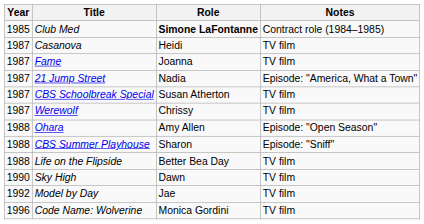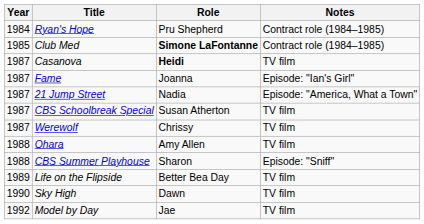 <table class="wikitable sortable">
 <tr>
 <th>Year</th>
 <th>Title</th>
 <th>Role</th>
 <th class="unsortable">Notes</th>
+</tr>
+<tr>
+<td>1984</td>
+<td><em><a href='#'>Ryan's Hope</a></em></td>
+<td>Pru Shepherd</td>
+<td>Contract role (1984–1985)</td>
 </tr>
 <tr>
 <td>1985</td>
 <td><em>Club Med</em></td>
 <td><strong>Simone LaFontanne</strong></td>
 <td>Contract role (1984–1985)</td>
 </tr>
 <tr>
 <td>1987</td>
 <td><em>Casanova</em></td>
-<td>Heidi</td>
+<td><strong>Heidi</strong></td>
 <td>TV film</td>
 </tr>
 <tr>
 <td>1987</td>
 <td><em><a href='#'>Fame</a></em></td>
 <td>Joanna</td>
-<td>TV film</td>
+<td>Episode: "Ian's Girl"</td>
 </tr>
 <tr>
 <td>1987</td>
 <td><em><a href='#'>21 Jump Street</a></em></td>
 <td>Nadia</td>
 <td>Episode: "America, What a Town"</td>
 </tr>
 <tr>
 <td>1987</td>
 <td><em><a href='#'>CBS Schoolbreak Special</a></em></td>
 <td>Susan Atherton</td>
 <td>TV film</td>
 </tr>
 <tr>
 <td>1987</td>
 <td><em><a href='#'>Werewolf</a></em></td>
 <td>Chrissy</td>
 <td>TV film</td>
 </tr>
 <tr>
 <td>1988</td>
 <td><em><a href='#'>Ohara</a></em></td>
 <td>Amy Allen</td>
-<td>Episode: "Open Season"</td>
+<td>TV film</td>
 </tr>
 <tr>
 <td>1988</td>
 <td><em><a href='#'>CBS Summer Playhouse</a></em></td>
 <td>Sharon</td>
 <td>Episode: "Sniff"</td>
 </tr>
 <tr>
-<td>1988</td>
+<td>1989</td>
 <td><em>Life on the Flipside</em></td>
 <td>Better Bea Day</td>
 <td>TV film</td>
 </tr>
 <tr>
 <td>1990</td>
 <td><em>Sky High</em></td>
 <td>Dawn</td>
 <td>TV film</td>
 </tr>
 <tr>
 <td>1992</td>
 <td><em>Model by Day</em></td>
 <td>Jae</td>
 <td>TV film</td>
 </tr>
-<tr>
-<td>1996</td>
-<td><em>Code Name: Wolverine</em></td>
-<td>Monica Gordini</td>
-<td>TV film</td>
-</tr>
 </table>
